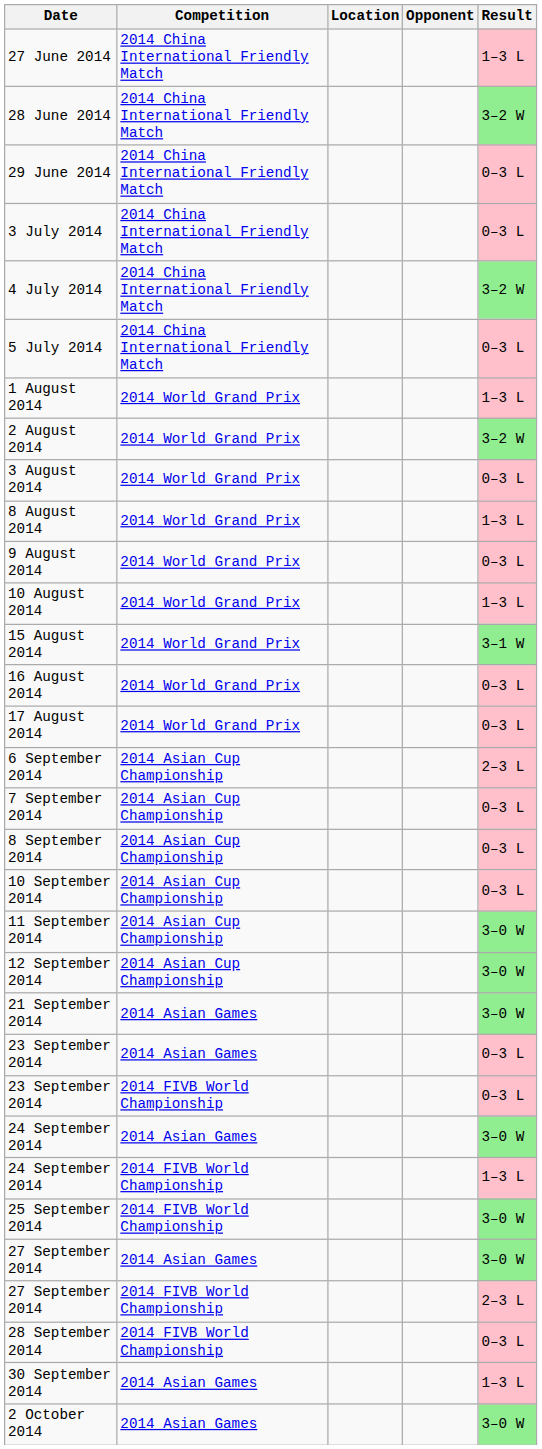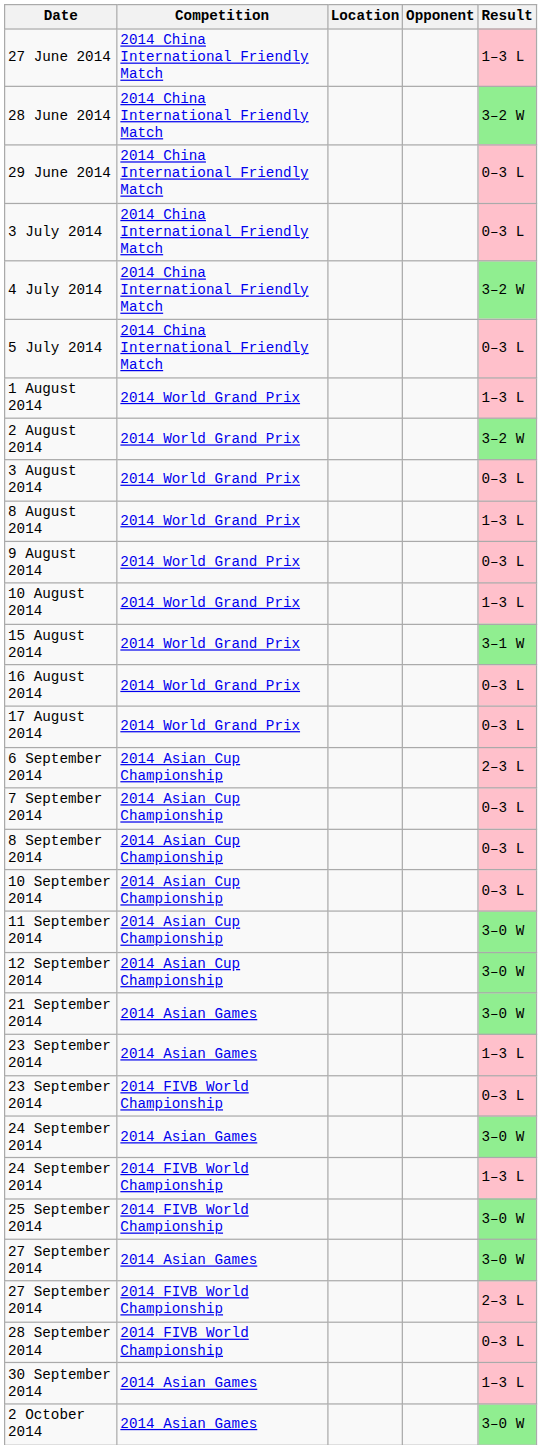 <table class="wikitable" style="font-size:90%; width:70%;">
 <tr>
 <th>Date</th>
 <th>Competition</th>
 <th>Location</th>
 <th>Opponent</th>
 <th>Result</th>
 </tr>
 <tr>
 <td>27 June 2014</td>
 <td><a href='#'>2014 China International Friendly Match</a></td>
 <td></td>
 <td></td>
 <td bgcolor="pink">1–3 L</td>
 </tr>
 <tr>
 <td>28 June 2014</td>
 <td><a href='#'>2014 China International Friendly Match</a></td>
 <td></td>
 <td></td>
 <td bgcolor="lightgreen">3–2 W</td>
 </tr>
 <tr>
 <td>29 June 2014</td>
 <td><a href='#'>2014 China International Friendly Match</a></td>
 <td></td>
 <td></td>
 <td bgcolor="pink">0–3 L</td>
 </tr>
 <tr>
 <td>3 July 2014</td>
 <td><a href='#'>2014 China International Friendly Match</a></td>
 <td></td>
 <td></td>
 <td bgcolor="pink">0–3 L</td>
 </tr>
 <tr>
 <td>4 July 2014</td>
 <td><a href='#'>2014 China International Friendly Match</a></td>
 <td></td>
 <td></td>
 <td bgcolor="lightgreen">3–2 W</td>
 </tr>
 <tr>
 <td>5 July 2014</td>
 <td><a href='#'>2014 China International Friendly Match</a></td>
 <td></td>
 <td></td>
 <td bgcolor="pink">0–3 L</td>
 </tr>
 <tr>
 <td>1 August 2014</td>
 <td><a href='#'>2014 World Grand Prix</a></td>
 <td></td>
 <td></td>
 <td bgcolor="pink">1–3 L</td>
 </tr>
 <tr>
 <td>2 August 2014</td>
 <td><a href='#'>2014 World Grand Prix</a></td>
 <td></td>
 <td></td>
 <td bgcolor="lightgreen">3–2 W</td>
 </tr>
 <tr>
 <td>3 August 2014</td>
 <td><a href='#'>2014 World Grand Prix</a></td>
 <td></td>
 <td></td>
 <td bgcolor="pink">0–3 L</td>
 </tr>
 <tr>
 <td>8 August 2014</td>
 <td><a href='#'>2014 World Grand Prix</a></td>
 <td></td>
 <td></td>
 <td bgcolor="pink">1–3 L</td>
 </tr>
 <tr>
 <td>9 August 2014</td>
 <td><a href='#'>2014 World Grand Prix</a></td>
 <td></td>
 <td></td>
 <td bgcolor="pink">0–3 L</td>
 </tr>
 <tr>
 <td>10 August 2014</td>
 <td><a href='#'>2014 World Grand Prix</a></td>
 <td></td>
 <td></td>
 <td bgcolor="pink">1–3 L</td>
 </tr>
 <tr>
 <td>15 August 2014</td>
 <td><a href='#'>2014 World Grand Prix</a></td>
 <td></td>
 <td></td>
 <td bgcolor="lightgreen">3–1 W</td>
 </tr>
 <tr>
 <td>16 August 2014</td>
 <td><a href='#'>2014 World Grand Prix</a></td>
 <td></td>
 <td></td>
 <td bgcolor="pink">0–3 L</td>
 </tr>
 <tr>
 <td>17 August 2014</td>
 <td><a href='#'>2014 World Grand Prix</a></td>
 <td></td>
 <td></td>
 <td bgcolor="pink">0–3 L</td>
 </tr>
 <tr>
 <td>6 September 2014</td>
 <td><a href='#'>2014 Asian Cup Championship</a></td>
 <td></td>
 <td></td>
 <td bgcolor="pink">2–3 L</td>
 </tr>
 <tr>
 <td>7 September 2014</td>
 <td><a href='#'>2014 Asian Cup Championship</a></td>
 <td></td>
 <td></td>
 <td bgcolor="pink">0–3 L</td>
 </tr>
 <tr>
 <td>8 September 2014</td>
 <td><a href='#'>2014 Asian Cup Championship</a></td>
 <td></td>
 <td></td>
 <td bgcolor="pink">0–3 L</td>
 </tr>
 <tr>
 <td>10 September 2014</td>
 <td><a href='#'>2014 Asian Cup Championship</a></td>
 <td></td>
 <td></td>
 <td bgcolor="pink">0–3 L</td>
 </tr>
 <tr>
 <td>11 September 2014</td>
 <td><a href='#'>2014 Asian Cup Championship</a></td>
 <td></td>
 <td></td>
 <td bgcolor="lightgreen">3–0 W</td>
 </tr>
 <tr>
 <td>12 September 2014</td>
 <td><a href='#'>2014 Asian Cup Championship</a></td>
 <td></td>
 <td></td>
 <td bgcolor="lightgreen">3–0 W</td>
 </tr>
 <tr>
 <td>21 September 2014</td>
 <td><a href='#'>2014 Asian Games</a></td>
 <td></td>
 <td></td>
 <td bgcolor="lightgreen">3–0 W</td>
 </tr>
 <tr>
 <td>23 September 2014</td>
 <td><a href='#'>2014 Asian Games</a></td>
 <td></td>
 <td></td>
-<td bgcolor="pink">0–3 L</td>
+<td bgcolor="pink">1–3 L</td>
 </tr>
 <tr>
 <td>23 September 2014</td>
 <td><a href='#'>2014 FIVB World Championship</a></td>
 <td></td>
 <td></td>
 <td bgcolor="pink">0–3 L</td>
 </tr>
 <tr>
 <td>24 September 2014</td>
 <td><a href='#'>2014 Asian Games</a></td>
 <td></td>
 <td></td>
 <td bgcolor="lightgreen">3–0 W</td>
 </tr>
 <tr>
 <td>24 September 2014</td>
 <td><a href='#'>2014 FIVB World Championship</a></td>
 <td></td>
 <td></td>
 <td bgcolor="pink">1–3 L</td>
 </tr>
 <tr>
 <td>25 September 2014</td>
 <td><a href='#'>2014 FIVB World Championship</a></td>
 <td></td>
 <td></td>
 <td bgcolor="lightgreen">3–0 W</td>
 </tr>
 <tr>
 <td>27 September 2014</td>
 <td><a href='#'>2014 Asian Games</a></td>
 <td></td>
 <td></td>
 <td bgcolor="lightgreen">3–0 W</td>
 </tr>
 <tr>
 <td>27 September 2014</td>
 <td><a href='#'>2014 FIVB World Championship</a></td>
 <td></td>
 <td></td>
 <td bgcolor="pink">2–3 L</td>
 </tr>
 <tr>
 <td>28 September 2014</td>
 <td><a href='#'>2014 FIVB World Championship</a></td>
 <td></td>
 <td></td>
 <td bgcolor="pink">0–3 L</td>
 </tr>
 <tr>
 <td>30 September 2014</td>
 <td><a href='#'>2014 Asian Games</a></td>
 <td></td>
 <td></td>
 <td bgcolor="pink">1–3 L</td>
 </tr>
 <tr>
 <td>2 October 2014</td>
 <td><a href='#'>2014 Asian Games</a></td>
 <td></td>
 <td></td>
 <td bgcolor="lightgreen">3–0 W</td>
 </tr>
 <tr>
 </tr>
 </table>
